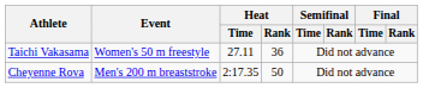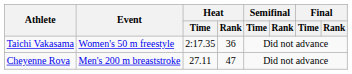 <table class=wikitable style="font-size:90%">
 <tr>
 <th rowspan="2">Athlete</th>
 <th rowspan="2">Event</th>
 <th colspan="2">Heat</th>
 <th colspan="2">Semifinal</th>
 <th colspan="2">Final</th>
 </tr>
 <tr style="font-size:95%">
 <th>Time</th>
 <th>Rank</th>
 <th>Time</th>
 <th>Rank</th>
 <th>Time</th>
 <th>Rank</th>
 </tr>
 <tr align=center>
 <td align=left><a href='#'>Taichi Vakasama</a></td>
 <td align=left><a href='#'>Women's 50 m freestyle</a></td>
-<td>27.11</td>
+<td>2:17.35</td>
 <td>36</td>
 <td colspan="4">Did not advance</td>
 </tr>
 <tr align=center>
 <td align=left><a href='#'>Cheyenne Rova</a></td>
 <td align=left><a href='#'>Men's 200 m breaststroke</a></td>
-<td>2:17.35</td>
-<td>50</td>
+<td>27.11</td>
+<td>47</td>
 <td colspan="4">Did not advance</td>
 </tr>
 </table>
